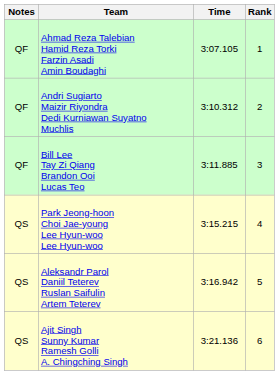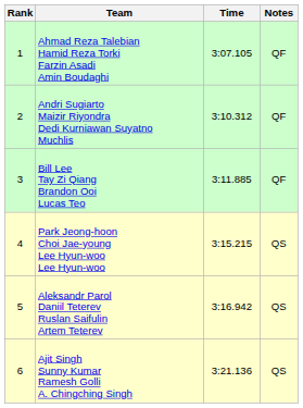 <table class=wikitable style="text-align:center">
 <tr>
-<th width=50>Notes</th>
+<th width=40>Rank</th>
 <th width=250>Team</th>
 <th width=80>Time</th>
-<th width=40>Rank</th>
+<th width=50>Notes</th>
 </tr>
 <tr bgcolor="ccffcc">
-<td>QF</td>
+<td>1</td>
 <td align=left><br><a href='#'>Ahmad Reza Talebian</a><br><a href='#'>Hamid Reza Torki</a><br><a href='#'>Farzin Asadi</a><br><a href='#'>Amin Boudaghi</a></td>
 <td>3:07.105</td>
-<td>1</td>
+<td>QF</td>
 </tr>
 <tr bgcolor="ccffcc">
-<td>QF</td>
+<td>2</td>
 <td align=left><br><a href='#'>Andri Sugiarto</a><br><a href='#'>Maizir Riyondra</a><br><a href='#'>Dedi Kurniawan Suyatno</a><br><a href='#'>Muchlis</a></td>
 <td>3:10.312</td>
-<td>2</td>
+<td>QF</td>
 </tr>
 <tr bgcolor="ccffcc">
-<td>QF</td>
+<td>3</td>
 <td align=left><br><a href='#'>Bill Lee</a><br><a href='#'>Tay Zi Qiang</a><br><a href='#'>Brandon Ooi</a><br><a href='#'>Lucas Teo</a></td>
 <td>3:11.885</td>
-<td>3</td>
+<td>QF</td>
 </tr>
 <tr bgcolor="#ffffcc">
-<td>QS</td>
+<td>4</td>
 <td align=left><br><a href='#'>Park Jeong-hoon</a><br><a href='#'>Choi Jae-young</a><br><a href='#'>Lee Hyun-woo</a><br><a href='#'>Lee Hyun-woo</a></td>
 <td>3:15.215</td>
-<td>4</td>
+<td>QS</td>
 </tr>
 <tr bgcolor="#ffffcc">
-<td>QS</td>
+<td>5</td>
 <td align=left><br><a href='#'>Aleksandr Parol</a><br><a href='#'>Daniil Teterev</a><br><a href='#'>Ruslan Saifulin</a><br><a href='#'>Artem Teterev</a></td>
 <td>3:16.942</td>
-<td>5</td>
+<td>QS</td>
 </tr>
 <tr bgcolor="#ffffcc">
-<td>QS</td>
+<td>6</td>
 <td align=left><br><a href='#'>Ajit Singh</a><br><a href='#'>Sunny Kumar</a><br><a href='#'>Ramesh Golli</a><br><a href='#'>A. Chingching Singh</a></td>
 <td>3:21.136</td>
-<td>6</td>
+<td>QS</td>
 </tr>
 </table>
